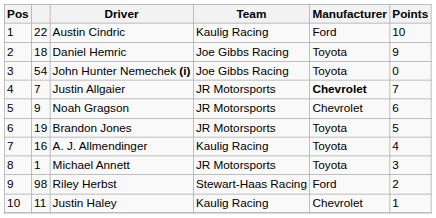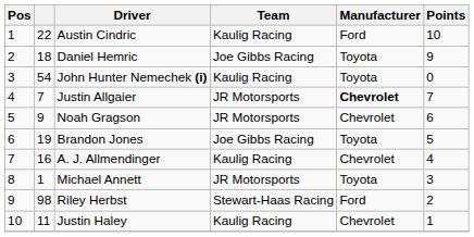 <table class="wikitable" style="font-size:98%">
 <tr>
 <th>Pos</th>
 <th></th>
 <th>Driver</th>
 <th>Team</th>
 <th>Manufacturer</th>
 <th>Points</th>
 </tr>
 <tr>
 <td>1</td>
 <td>22</td>
 <td>Austin Cindric</td>
 <td>Kaulig Racing</td>
 <td>Ford</td>
 <td>10</td>
 </tr>
 <tr>
 <td>2</td>
 <td>18</td>
 <td>Daniel Hemric</td>
 <td>Joe Gibbs Racing</td>
 <td>Toyota</td>
 <td>9</td>
 </tr>
 <tr>
 <td>3</td>
 <td>54</td>
 <td>John Hunter Nemechek <strong>(i)</strong></td>
-<td>Joe Gibbs Racing</td>
+<td>Kaulig Racing</td>
 <td>Toyota</td>
 <td>0</td>
 </tr>
 <tr>
 <td>4</td>
 <td>7</td>
 <td>Justin Allgaier</td>
 <td>JR Motorsports</td>
 <td><strong>Chevrolet</strong></td>
 <td>7</td>
 </tr>
 <tr>
 <td>5</td>
 <td>9</td>
 <td>Noah Gragson</td>
 <td>JR Motorsports</td>
 <td>Chevrolet</td>
 <td>6</td>
 </tr>
 <tr>
 <td>6</td>
 <td>19</td>
 <td>Brandon Jones</td>
-<td>JR Motorsports</td>
+<td>Joe Gibbs Racing</td>
 <td>Toyota</td>
 <td>5</td>
 </tr>
 <tr>
 <td>7</td>
 <td>16</td>
 <td>A. J. Allmendinger</td>
 <td>Kaulig Racing</td>
-<td>Toyota</td>
+<td>Chevrolet</td>
 <td>4</td>
 </tr>
 <tr>
 <td>8</td>
 <td>1</td>
 <td>Michael Annett</td>
 <td>JR Motorsports</td>
 <td>Toyota</td>
 <td>3</td>
 </tr>
 <tr>
 <td>9</td>
 <td>98</td>
 <td>Riley Herbst</td>
 <td>Stewart-Haas Racing</td>
 <td>Ford</td>
 <td>2</td>
 </tr>
 <tr>
 <td>10</td>
 <td>11</td>
 <td>Justin Haley</td>
 <td>Kaulig Racing</td>
 <td>Chevrolet</td>
 <td>1</td>
 </tr>
 <tr>
 </tr>
 </table>
